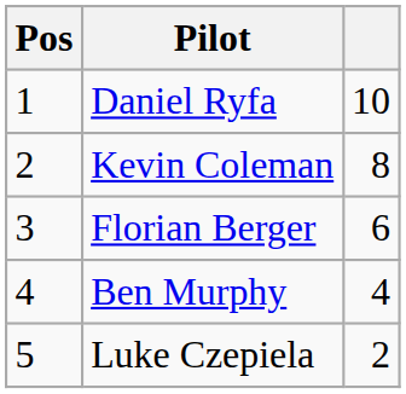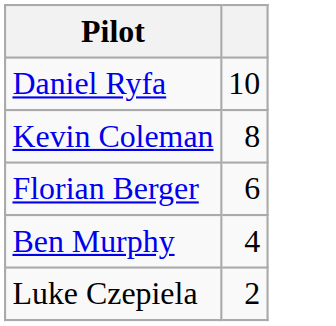 <table class="wikitable" style="font-size: 95%;">
 <tr>
-<th>Pos</th>
 <th>Pilot</th>
 <th></th>
 </tr>
 <tr>
-<td>1</td>
 <td> <a href='#'>Daniel Ryfa</a></td>
 <td align="right">10</td>
 </tr>
 <tr>
-<td>2</td>
 <td> <a href='#'>Kevin Coleman</a></td>
 <td align="right">8</td>
 </tr>
 <tr>
-<td>3</td>
 <td> <a href='#'>Florian Berger</a></td>
 <td align="right">6</td>
 </tr>
 <tr>
-<td>4</td>
 <td> <a href='#'>Ben Murphy</a></td>
 <td align="right">4</td>
 </tr>
 <tr>
-<td>5</td>
 <td> Luke Czepiela</td>
 <td align="right">2</td>
 </tr>
 </table>
